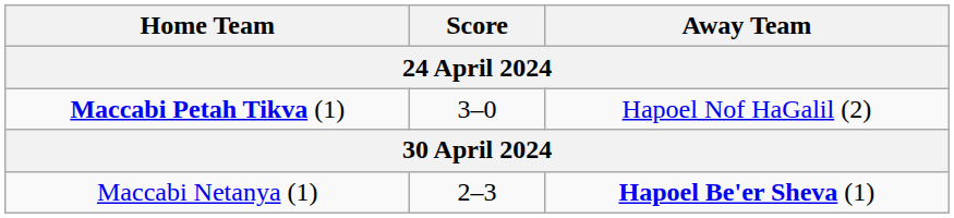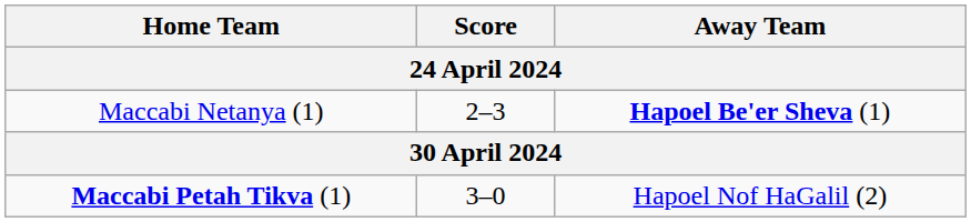 <table class="wikitable" style="text-align: center;">
 <tr>
 <th width="240px">Home Team</th>
 <th width="75px">Score</th>
 <th width="240px">Away Team</th>
 </tr>
 <tr>
 <th colspan=3>24 April 2024</th>
 </tr>
 <tr>
-<td><strong><a href='#'>Maccabi Petah Tikva</a></strong> (1)</td>
-<td>3–0</td>
-<td><a href='#'>Hapoel Nof HaGalil</a> (2)</td>
+<td><a href='#'>Maccabi Netanya</a> (1)</td>
+<td>2–3 </td>
+<td><strong><a href='#'>Hapoel Be'er Sheva</a></strong> (1)</td>
 </tr>
 <tr>
 <th colspan=3>30 April 2024</th>
 </tr>
 <tr>
-<td><a href='#'>Maccabi Netanya</a> (1)</td>
-<td>2–3 </td>
-<td><strong><a href='#'>Hapoel Be'er Sheva</a></strong> (1)</td>
+<td><strong><a href='#'>Maccabi Petah Tikva</a></strong> (1)</td>
+<td>3–0</td>
+<td><a href='#'>Hapoel Nof HaGalil</a> (2)</td>
 </tr>
 </table>
